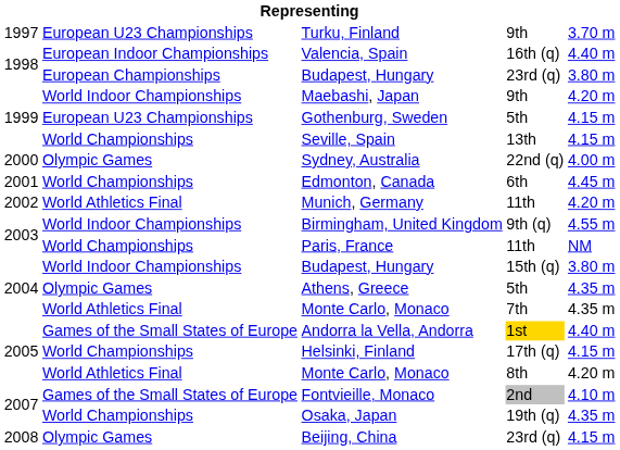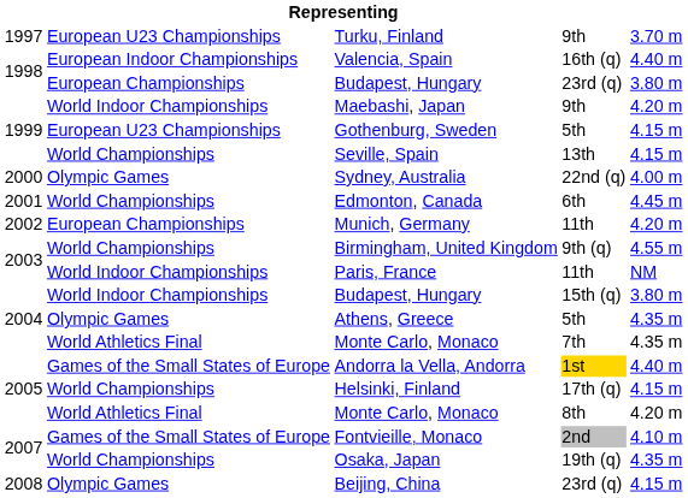 <table>
 <tr>
 <th colspan="5">Representing </th>
 </tr>
 <tr>
 <td>1997</td>
 <td><a href='#'>European U23 Championships</a></td>
 <td><a href='#'>Turku, Finland</a></td>
 <td>9th</td>
 <td><a href='#'>3.70 m</a></td>
 </tr>
 <tr>
 <td rowspan=2>1998</td>
 <td><a href='#'>European Indoor Championships</a></td>
 <td><a href='#'>Valencia, Spain</a></td>
 <td>16th (q)</td>
 <td><a href='#'>4.40 m</a></td>
 </tr>
 <tr>
 <td><a href='#'>European Championships</a></td>
 <td><a href='#'>Budapest, Hungary</a></td>
 <td>23rd (q)</td>
 <td><a href='#'>3.80 m</a></td>
 </tr>
 <tr>
 <td rowspan=3>1999</td>
 <td><a href='#'>World Indoor Championships</a></td>
 <td><a href='#'>Maebashi</a>, <a href='#'>Japan</a></td>
 <td>9th</td>
 <td><a href='#'>4.20 m</a></td>
 </tr>
 <tr>
 <td><a href='#'>European U23 Championships</a></td>
 <td><a href='#'>Gothenburg, Sweden</a></td>
 <td>5th</td>
 <td><a href='#'>4.15 m</a></td>
 </tr>
 <tr>
 <td><a href='#'>World Championships</a></td>
 <td><a href='#'>Seville, Spain</a></td>
 <td>13th</td>
 <td><a href='#'>4.15 m</a></td>
 </tr>
 <tr>
 <td>2000</td>
 <td><a href='#'>Olympic Games</a></td>
 <td><a href='#'>Sydney, Australia</a></td>
 <td>22nd (q)</td>
 <td><a href='#'>4.00 m</a></td>
 </tr>
 <tr>
 <td>2001</td>
 <td><a href='#'>World Championships</a></td>
 <td><a href='#'>Edmonton</a>, <a href='#'>Canada</a></td>
 <td>6th</td>
 <td><a href='#'>4.45 m</a></td>
 </tr>
 <tr>
 <td>2002</td>
-<td><a href='#'>World Athletics Final</a></td>
+<td><a href='#'>European Championships</a></td>
 <td><a href='#'>Munich</a>, <a href='#'>Germany</a></td>
 <td>11th</td>
 <td><a href='#'>4.20 m</a></td>
 </tr>
 <tr>
 <td rowspan=2>2003</td>
-<td><a href='#'>World Indoor Championships</a></td>
+<td><a href='#'>World Championships</a></td>
 <td><a href='#'>Birmingham, United Kingdom</a></td>
 <td>9th (q)</td>
 <td><a href='#'>4.55 m</a></td>
 </tr>
 <tr>
-<td><a href='#'>World Championships</a></td>
+<td><a href='#'>World Indoor Championships</a></td>
 <td><a href='#'>Paris, France</a></td>
 <td>11th</td>
 <td><a href='#'>NM</a></td>
 </tr>
 <tr>
 <td rowspan=3>2004</td>
 <td><a href='#'>World Indoor Championships</a></td>
 <td><a href='#'>Budapest, Hungary</a></td>
 <td>15th (q)</td>
 <td><a href='#'>3.80 m</a></td>
 </tr>
 <tr>
 <td><a href='#'>Olympic Games</a></td>
 <td><a href='#'>Athens</a>, <a href='#'>Greece</a></td>
 <td>5th</td>
 <td><a href='#'>4.35 m</a></td>
 </tr>
 <tr>
 <td><a href='#'>World Athletics Final</a></td>
 <td><a href='#'>Monte Carlo</a>, <a href='#'>Monaco</a></td>
 <td>7th</td>
 <td>4.35 m</td>
 </tr>
 <tr>
 <td rowspan=3>2005</td>
 <td><a href='#'>Games of the Small States of Europe</a></td>
 <td><a href='#'>Andorra la Vella, Andorra</a></td>
 <td bgcolor=gold>1st</td>
 <td><a href='#'>4.40 m</a></td>
 </tr>
 <tr>
 <td><a href='#'>World Championships</a></td>
 <td><a href='#'>Helsinki, Finland</a></td>
 <td>17th (q)</td>
 <td><a href='#'>4.15 m</a></td>
 </tr>
 <tr>
 <td><a href='#'>World Athletics Final</a></td>
 <td><a href='#'>Monte Carlo</a>, <a href='#'>Monaco</a></td>
 <td>8th</td>
 <td>4.20 m</td>
 </tr>
 <tr>
 <td rowspan=2>2007</td>
 <td><a href='#'>Games of the Small States of Europe</a></td>
 <td><a href='#'>Fontvieille, Monaco</a></td>
 <td bgcolor=silver>2nd</td>
 <td><a href='#'>4.10 m</a></td>
 </tr>
 <tr>
 <td><a href='#'>World Championships</a></td>
 <td><a href='#'>Osaka, Japan</a></td>
 <td>19th (q)</td>
 <td><a href='#'>4.35 m</a></td>
 </tr>
 <tr>
 <td>2008</td>
 <td><a href='#'>Olympic Games</a></td>
 <td><a href='#'>Beijing, China</a></td>
 <td>23rd (q)</td>
 <td><a href='#'>4.15 m</a></td>
 </tr>
 </table>
